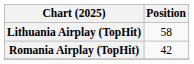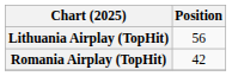 <table class="wikitable sortable plainrowheaders" style="text-align:center">
 <tr>
 <th scope="col">Chart (2025)</th>
 <th scope="col">Position</th>
 </tr>
 <tr>
 <th scope="row">Lithuania Airplay (TopHit)</th>
-<td>58</td>
+<td>56</td>
 </tr>
 <tr>
 <th scope="row">Romania Airplay (TopHit)</th>
 <td>42</td>
 </tr>
 <tr>
 </tr>
 </table>
